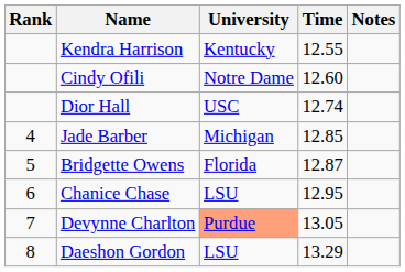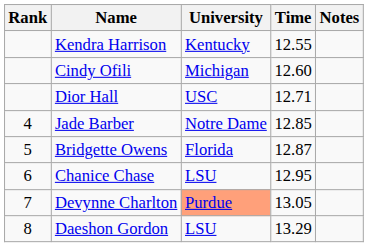 <table class="wikitable sortable" style="text-align:center">
 <tr>
 <th>Rank</th>
 <th>Name</th>
 <th>University</th>
 <th>Time</th>
 <th>Notes</th>
 </tr>
 <tr>
 <td></td>
 <td align=left><a href='#'>Kendra Harrison</a></td>
 <td align=left><a href='#'>Kentucky</a></td>
 <td>12.55</td>
 <td></td>
 </tr>
 <tr>
 <td></td>
 <td align=left><a href='#'>Cindy Ofili</a> </td>
-<td align="left"><a href='#'>Notre Dame</a></td>
+<td align=left><a href='#'>Michigan</a></td>
 <td>12.60</td>
 <td></td>
 </tr>
 <tr>
 <td></td>
 <td align=left><a href='#'>Dior Hall</a></td>
 <td align=left><a href='#'>USC</a></td>
-<td>12.74</td>
+<td>12.71</td>
 <td></td>
 </tr>
 <tr>
 <td>4</td>
 <td align=left><a href='#'>Jade Barber</a></td>
-<td align=left><a href='#'>Michigan</a></td>
+<td align="left"><a href='#'>Notre Dame</a></td>
 <td>12.85</td>
 <td></td>
 </tr>
 <tr>
 <td>5</td>
 <td align=left><a href='#'>Bridgette Owens</a></td>
 <td align="left"><a href='#'>Florida</a></td>
 <td>12.87</td>
 <td></td>
 </tr>
 <tr>
 <td>6</td>
 <td align=left><a href='#'>Chanice Chase</a></td>
 <td align=left><a href='#'>LSU</a></td>
 <td>12.95</td>
 <td></td>
 </tr>
 <tr>
 <td>7</td>
 <td align=left><a href='#'>Devynne Charlton</a></td>
 <td align=left style="background: lightsalmon;"><a href='#'>Purdue</a></td>
 <td>13.05</td>
 <td></td>
 </tr>
 <tr>
 <td>8</td>
 <td align=left><a href='#'>Daeshon Gordon</a></td>
 <td align="left"><a href='#'>LSU</a></td>
 <td>13.29</td>
 <td></td>
 </tr>
 </table>
